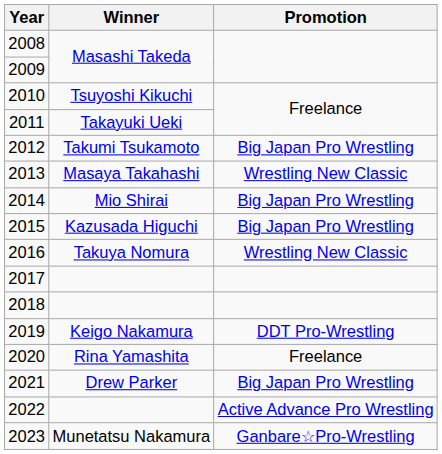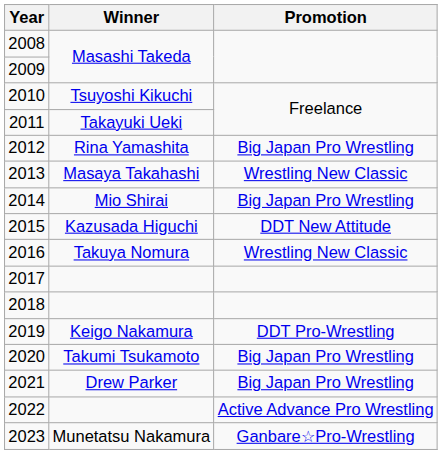 <table class="wikitable sortable" style="text-align: center">
 <tr>
 <th>Year</th>
 <th>Winner</th>
 <th>Promotion</th>
 </tr>
 <tr>
 <td>2008</td>
 <td rowspan=2><a href='#'>Masashi Takeda</a></td>
 <td rowspan=2></td>
 </tr>
 <tr>
 <td>2009</td>
 </tr>
 <tr>
 <td>2010</td>
 <td><a href='#'>Tsuyoshi Kikuchi</a></td>
 <td rowspan=2>Freelance</td>
 </tr>
 <tr>
 <td>2011</td>
 <td><a href='#'>Takayuki Ueki</a></td>
 </tr>
 <tr>
 <td>2012</td>
-<td><a href='#'>Takumi Tsukamoto</a></td>
+<td><a href='#'>Rina Yamashita</a></td>
 <td><a href='#'>Big Japan Pro Wrestling</a></td>
 </tr>
 <tr>
 <td>2013</td>
 <td><a href='#'>Masaya Takahashi</a></td>
 <td><a href='#'>Wrestling New Classic</a></td>
 </tr>
 <tr>
 <td>2014</td>
 <td><a href='#'>Mio Shirai</a></td>
 <td><a href='#'>Big Japan Pro Wrestling</a></td>
 </tr>
 <tr>
 <td>2015</td>
 <td><a href='#'>Kazusada Higuchi</a></td>
-<td><a href='#'>Big Japan Pro Wrestling</a></td>
+<td><a href='#'>DDT New Attitude</a></td>
 </tr>
 <tr>
 <td>2016</td>
 <td><a href='#'>Takuya Nomura</a></td>
 <td><a href='#'>Wrestling New Classic</a></td>
 </tr>
 <tr>
 <td>2017</td>
 <td></td>
 <td></td>
 </tr>
 <tr>
 <td>2018</td>
 <td></td>
 <td></td>
 </tr>
 <tr>
 <td>2019</td>
 <td><a href='#'>Keigo Nakamura</a></td>
 <td><a href='#'>DDT Pro-Wrestling</a></td>
 </tr>
 <tr>
 <td>2020</td>
-<td><a href='#'>Rina Yamashita</a></td>
-<td>Freelance</td>
+<td><a href='#'>Takumi Tsukamoto</a></td>
+<td><a href='#'>Big Japan Pro Wrestling</a></td>
 </tr>
 <tr>
 <td>2021</td>
 <td><a href='#'>Drew Parker</a></td>
 <td><a href='#'>Big Japan Pro Wrestling</a></td>
 </tr>
 <tr>
 <td>2022</td>
 <td></td>
 <td><a href='#'>Active Advance Pro Wrestling</a></td>
 </tr>
 <tr>
 <td>2023</td>
 <td>Munetatsu Nakamura</td>
 <td><a href='#'>Ganbare☆Pro-Wrestling</a></td>
 </tr>
 </table>
